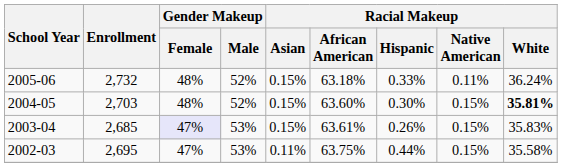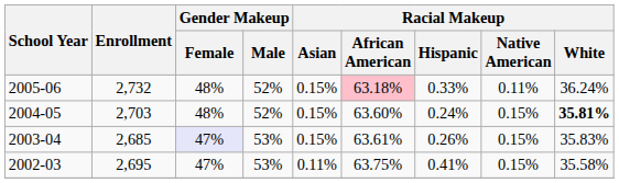 <table class="wikitable" style="font-size: 95%;">
 <tr>
 <th rowspan="2">School Year</th>
 <th rowspan="2">Enrollment</th>
 <th colspan="2">Gender Makeup</th>
 <th colspan="5">Racial Makeup</th>
 </tr>
 <tr>
 <th>Female</th>
 <th>Male</th>
 <th>Asian</th>
 <th>African <br>American</th>
 <th>Hispanic</th>
 <th>Native <br>American</th>
 <th>White</th>
 </tr>
 <tr>
 <td align="left">2005-06</td>
 <td align="center">2,732</td>
 <td align="center">48%</td>
 <td align="center">52%</td>
 <td align="center">0.15%</td>
-<td align="center">63.18%</td>
+<td align="center" style="background: pink;">63.18%</td>
 <td align="center">0.33%</td>
 <td align="center">0.11%</td>
 <td align="center">36.24%</td>
 </tr>
 <tr>
 <td align="left">2004-05</td>
 <td align="center">2,703</td>
 <td align="center">48%</td>
 <td align="center">52%</td>
 <td align="center">0.15%</td>
 <td align="center">63.60%</td>
-<td align="center">0.30%</td>
+<td align="center">0.24%</td>
 <td align="center">0.15%</td>
 <td align="center"><strong>35.81%</strong></td>
 </tr>
 <tr>
 <td align="left">2003-04</td>
 <td align="center">2,685</td>
 <td align="center" style="background: lavender;">47%</td>
 <td align="center">53%</td>
 <td align="center">0.15%</td>
 <td align="center">63.61%</td>
 <td align="center">0.26%</td>
 <td align="center">0.15%</td>
 <td align="center">35.83%</td>
 </tr>
 <tr>
 <td align="left">2002-03</td>
 <td align="center">2,695</td>
 <td align="center">47%</td>
 <td align="center">53%</td>
 <td align="center">0.11%</td>
 <td align="center">63.75%</td>
-<td align="center">0.44%</td>
+<td align="center">0.41%</td>
 <td align="center">0.15%</td>
 <td align="center">35.58%</td>
 </tr>
 <tr>
 </tr>
 </table>
